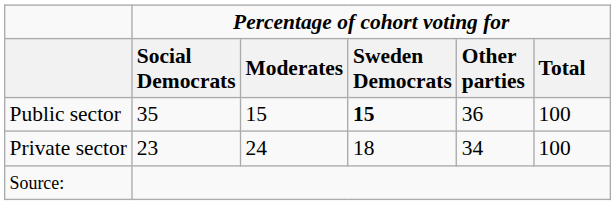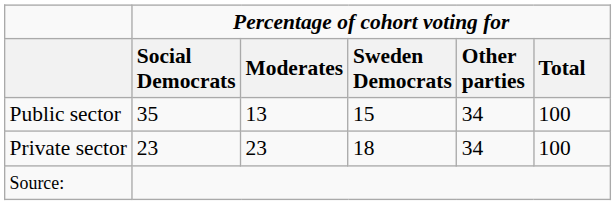 <table style="float:left;"  class="wikitable">
 <tr>
 <td></td>
 <td colspan=5 style="text-align:center;"><strong><em>Percentage of cohort voting for</em></strong></td>
 </tr>
 <tr>
 <th></th>
 <th style="text-align:left; width:50px;">Social Democrats</th>
 <th style="text-align:left; width:50px;">Moderates</th>
 <th style="text-align:left; width:50px;">Sweden Democrats</th>
 <th style="text-align:left; width:50px;">Other parties</th>
 <th style="text-align:left; width:50px;">Total</th>
 </tr>
 <tr>
 <td>Public sector</td>
 <td>35</td>
+<td>13</td>
 <td>15</td>
-<td><strong>15</strong></td>
-<td>36</td>
+<td>34</td>
 <td>100</td>
 </tr>
 <tr>
 <td>Private sector</td>
 <td>23</td>
-<td>24</td>
+<td>23</td>
 <td>18</td>
 <td>34</td>
 <td>100</td>
 </tr>
 <tr>
 <td><small>Source:</small></td>
 <td colspan=5></td>
 </tr>
 </table>
